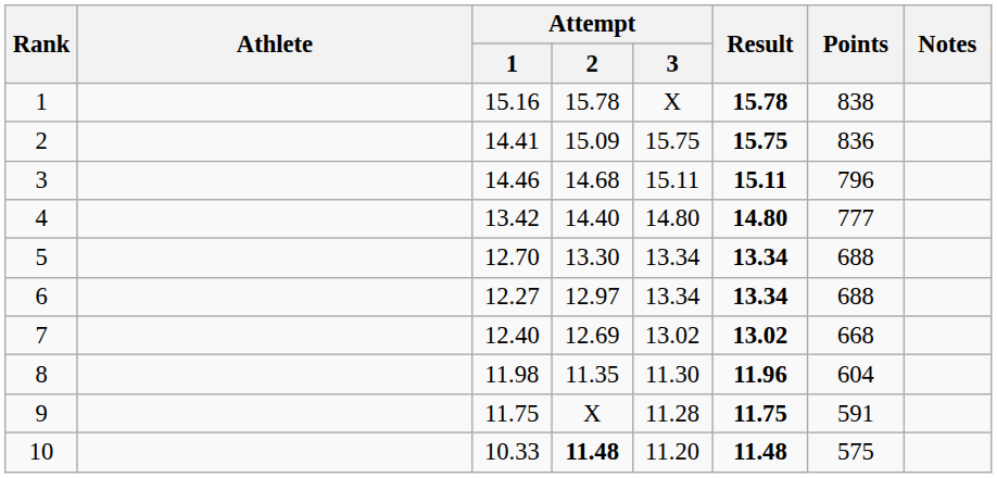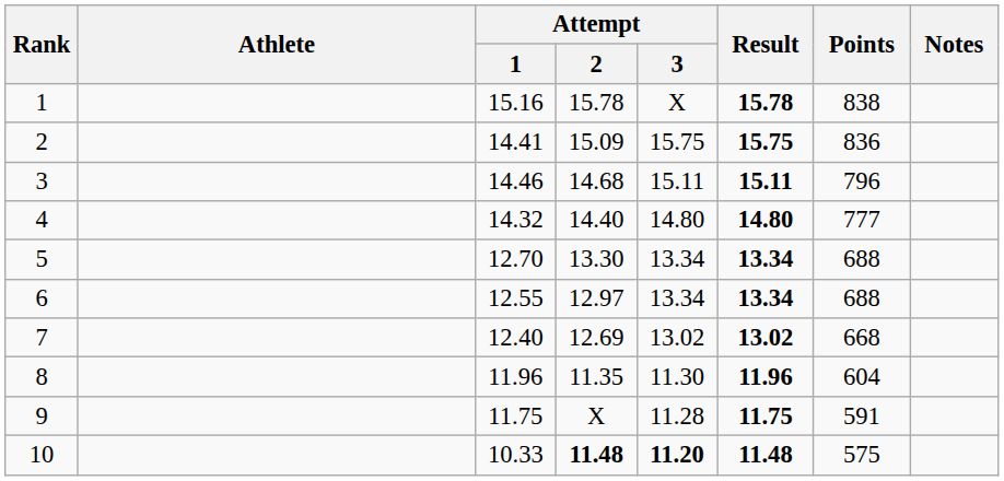 <table class="wikitable" style="text-align:center">
 <tr>
 <th rowspan=2 width=40>Rank</th>
 <th rowspan=2 width=250>Athlete</th>
 <th colspan=3>Attempt</th>
 <th rowspan=2 width=55>Result</th>
 <th rowspan=2 width=55>Points</th>
 <th rowspan=2 width=50>Notes</th>
 </tr>
 <tr>
 <th width=45>1</th>
 <th width=45>2</th>
 <th width=45>3</th>
 </tr>
 <tr>
 <td>1</td>
 <td align=left></td>
 <td>15.16</td>
 <td>15.78</td>
 <td>X</td>
 <td><strong>15.78</strong></td>
 <td>838</td>
 <td></td>
 </tr>
 <tr>
 <td>2</td>
 <td align=left></td>
 <td>14.41</td>
 <td>15.09</td>
 <td>15.75</td>
 <td><strong>15.75</strong></td>
 <td>836</td>
 <td></td>
 </tr>
 <tr>
 <td>3</td>
 <td align=left></td>
 <td>14.46</td>
 <td>14.68</td>
 <td>15.11</td>
 <td><strong>15.11</strong></td>
 <td>796</td>
 <td></td>
 </tr>
 <tr>
 <td>4</td>
 <td align=left></td>
-<td>13.42</td>
+<td>14.32</td>
 <td>14.40</td>
 <td>14.80</td>
 <td><strong>14.80</strong></td>
 <td>777</td>
 <td></td>
 </tr>
 <tr>
 <td>5</td>
 <td align=left></td>
 <td>12.70</td>
 <td>13.30</td>
 <td>13.34</td>
 <td><strong>13.34</strong></td>
 <td>688</td>
 <td></td>
 </tr>
 <tr>
 <td>6</td>
 <td align=left></td>
-<td>12.27</td>
+<td>12.55</td>
 <td>12.97</td>
 <td>13.34</td>
 <td><strong>13.34</strong></td>
 <td>688</td>
 <td></td>
 </tr>
 <tr>
 <td>7</td>
 <td align=left></td>
 <td>12.40</td>
 <td>12.69</td>
 <td>13.02</td>
 <td><strong>13.02</strong></td>
 <td>668</td>
 <td></td>
 </tr>
 <tr>
 <td>8</td>
 <td align=left></td>
-<td>11.98</td>
+<td>11.96</td>
 <td>11.35</td>
 <td>11.30</td>
 <td><strong>11.96</strong></td>
 <td>604</td>
 <td></td>
 </tr>
 <tr>
 <td>9</td>
 <td align=left></td>
 <td>11.75</td>
 <td>X</td>
 <td>11.28</td>
 <td><strong>11.75</strong></td>
 <td>591</td>
 <td></td>
 </tr>
 <tr>
 <td>10</td>
 <td align=left></td>
 <td>10.33</td>
 <td><strong>11.48</strong></td>
-<td>11.20</td>
+<td><strong>11.20</strong></td>
 <td><strong>11.48</strong></td>
 <td>575</td>
 <td></td>
 </tr>
 </table>
